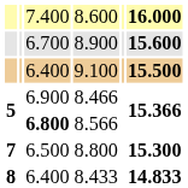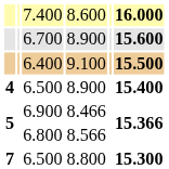 <table>
 <tr style="background:#fffcaf;">
 <th scope=row style="text-align:center"></th>
 <td style="text-align:left;"></td>
 <td>7.400</td>
 <td>8.600</td>
 <td></td>
 <td><strong>16.000</strong></td>
 </tr>
 <tr style="background:#e5e5e5;">
 <th scope=row style="text-align:center"></th>
 <td style="text-align:left;"></td>
 <td>6.700</td>
 <td>8.900</td>
 <td></td>
 <td><strong>15.600</strong></td>
 </tr>
 <tr style="background:#ec9;">
 <th scope=row style="text-align:center"></th>
 <td style="text-align:left;"></td>
 <td>6.400</td>
 <td>9.100</td>
 <td></td>
 <td><strong>15.500</strong></td>
 </tr>
 <tr>
+<th scope=row style="text-align:center">4</th>
+<td style="text-align:left;"></td>
+<td>6.500</td>
+<td>8.900</td>
+<td></td>
+<td><strong>15.400</strong></td>
+</tr>
+<tr>
 <th rowspan=2 scope=row style="text-align:center">5</th>
 <td style="text-align:left;"></td>
 <td>6.900</td>
 <td>8.466</td>
 <td></td>
 <td rowspan=2><strong>15.366</strong></td>
 </tr>
 <tr>
 <td style="text-align:left;"></td>
-<td><strong>6.800</strong></td>
+<td>6.800</td>
 <td>8.566</td>
 <td></td>
 </tr>
 <tr>
 <th scope=row style="text-align:center">7</th>
 <td style="text-align:left;"></td>
 <td>6.500</td>
 <td>8.800</td>
 <td></td>
 <td><strong>15.300</strong></td>
 </tr>
-<tr>
-<th scope=row style="text-align:center">8</th>
-<td style="text-align:left;"></td>
-<td>6.400</td>
-<td>8.433</td>
-<td></td>
-<td><strong>14.833</strong></td>
-</tr>
 </table>
